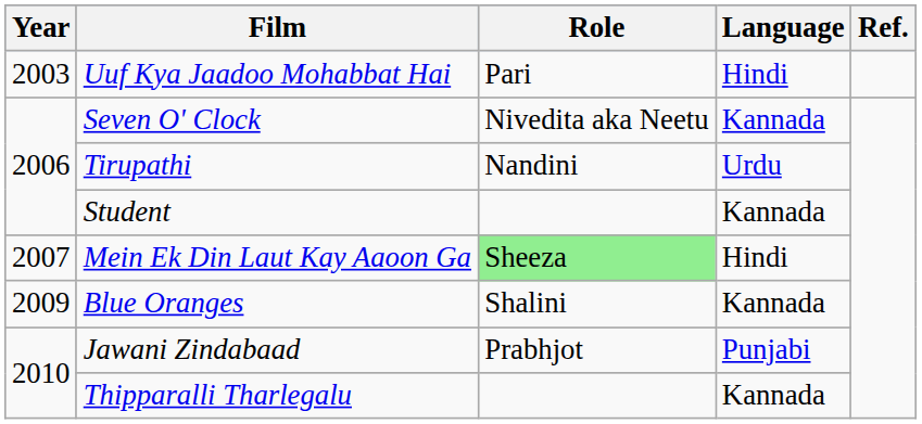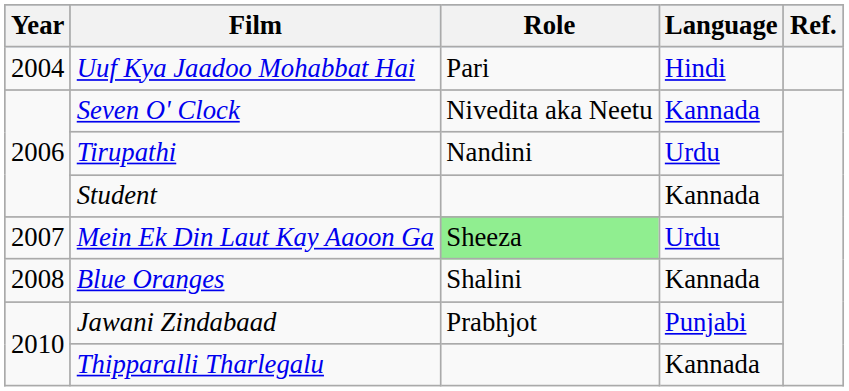 <table class="wikitable sortable">
 <tr style="background:#b0c4de; text-align:center;">
 <th>Year</th>
 <th>Film</th>
 <th>Role</th>
 <th>Language</th>
 <th>Ref.</th>
 </tr>
 <tr>
-<td>2003</td>
+<td>2004</td>
 <td><em><a href='#'>Uuf Kya Jaadoo Mohabbat Hai</a></em></td>
 <td>Pari</td>
 <td><a href='#'>Hindi</a></td>
 <td></td>
 </tr>
 <tr>
 <td rowspan="3">2006</td>
 <td><em><a href='#'>Seven O' Clock</a></em></td>
 <td>Nivedita aka Neetu</td>
 <td><a href='#'>Kannada</a></td>
 <td rowspan="7"></td>
 </tr>
 <tr>
 <td><em><a href='#'>Tirupathi</a></em></td>
 <td>Nandini</td>
 <td><a href='#'>Urdu</a></td>
 </tr>
 <tr>
 <td><em>Student</em></td>
 <td></td>
 <td>Kannada</td>
 </tr>
 <tr>
 <td>2007</td>
 <td><em><a href='#'>Mein Ek Din Laut Kay Aaoon Ga</a></em></td>
 <td style="background: lightgreen;">Sheeza</td>
-<td>Hindi</td>
+<td><a href='#'>Urdu</a></td>
 </tr>
 <tr>
-<td>2009</td>
+<td>2008</td>
 <td><em><a href='#'>Blue Oranges</a></em></td>
 <td>Shalini</td>
 <td>Kannada</td>
 </tr>
 <tr>
 <td rowspan="2">2010</td>
 <td><em>Jawani Zindabaad</em></td>
 <td>Prabhjot</td>
 <td><a href='#'>Punjabi</a></td>
 </tr>
 <tr>
 <td><em><a href='#'>Thipparalli Tharlegalu</a></em></td>
 <td></td>
 <td>Kannada</td>
 </tr>
 </table>
